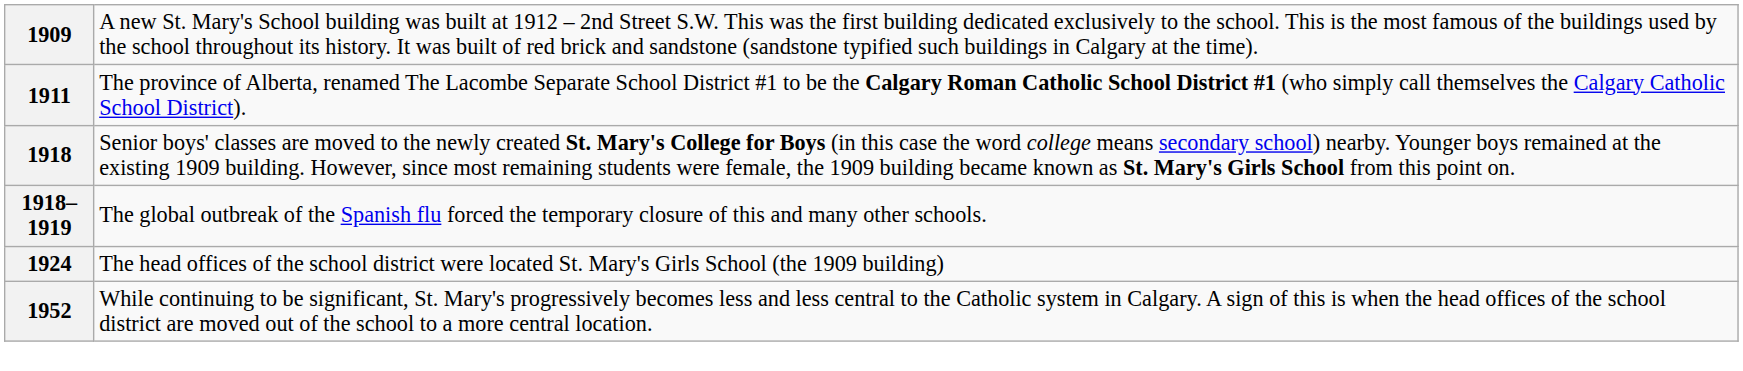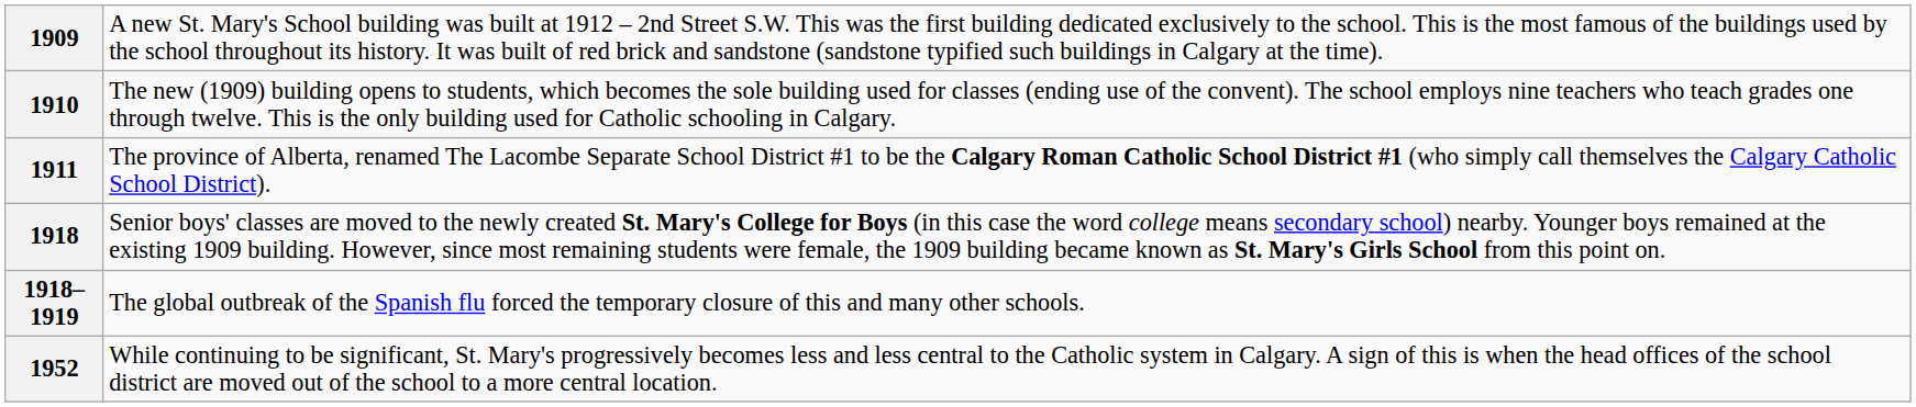 <table class="wikitable">
 <tr>
 <th>1909</th>
 <td>A new St. Mary's School building was built at 1912 – 2nd Street S.W. This was the first building dedicated exclusively to the school. This is the most famous of the buildings used by the school throughout its history. It was built of red brick and sandstone (sandstone typified such buildings in Calgary at the time).</td>
+</tr>
+<tr>
+<th>1910</th>
+<td>The new (1909) building opens to students, which becomes the sole building used for classes (ending use of the convent). The school employs nine teachers who teach grades one through twelve. This is the only building used for Catholic schooling in Calgary.</td>
 </tr>
 <tr>
 <th>1911</th>
 <td>The province of Alberta, renamed The Lacombe Separate School District #1 to be the <strong>Calgary Roman Catholic School District #1</strong> (who simply call themselves the <a href='#'>Calgary Catholic School District</a>).</td>
 </tr>
 <tr>
 <th>1918</th>
 <td>Senior boys' classes are moved to the newly created <strong>St. Mary's College for Boys</strong> (in this case the word <em>college</em> means <a href='#'>secondary school</a>) nearby. Younger boys remained at the existing 1909 building. However, since most remaining students were female, the 1909 building became known as <strong>St. Mary's Girls School</strong> from this point on.</td>
 </tr>
 <tr>
 <th>1918–1919</th>
 <td>The global outbreak of the <a href='#'>Spanish flu</a> forced the temporary closure of this and many other schools.</td>
 </tr>
 <tr>
-<th>1924</th>
-<td>The head offices of the school district were located St. Mary's Girls School (the 1909 building)</td>
-</tr>
-<tr>
 <th>1952</th>
 <td>While continuing to be significant, St. Mary's progressively becomes less and less central to the Catholic system in Calgary. A sign of this is when the head offices of the school district are moved out of the school to a more central location.</td>
 </tr>
 </table>
